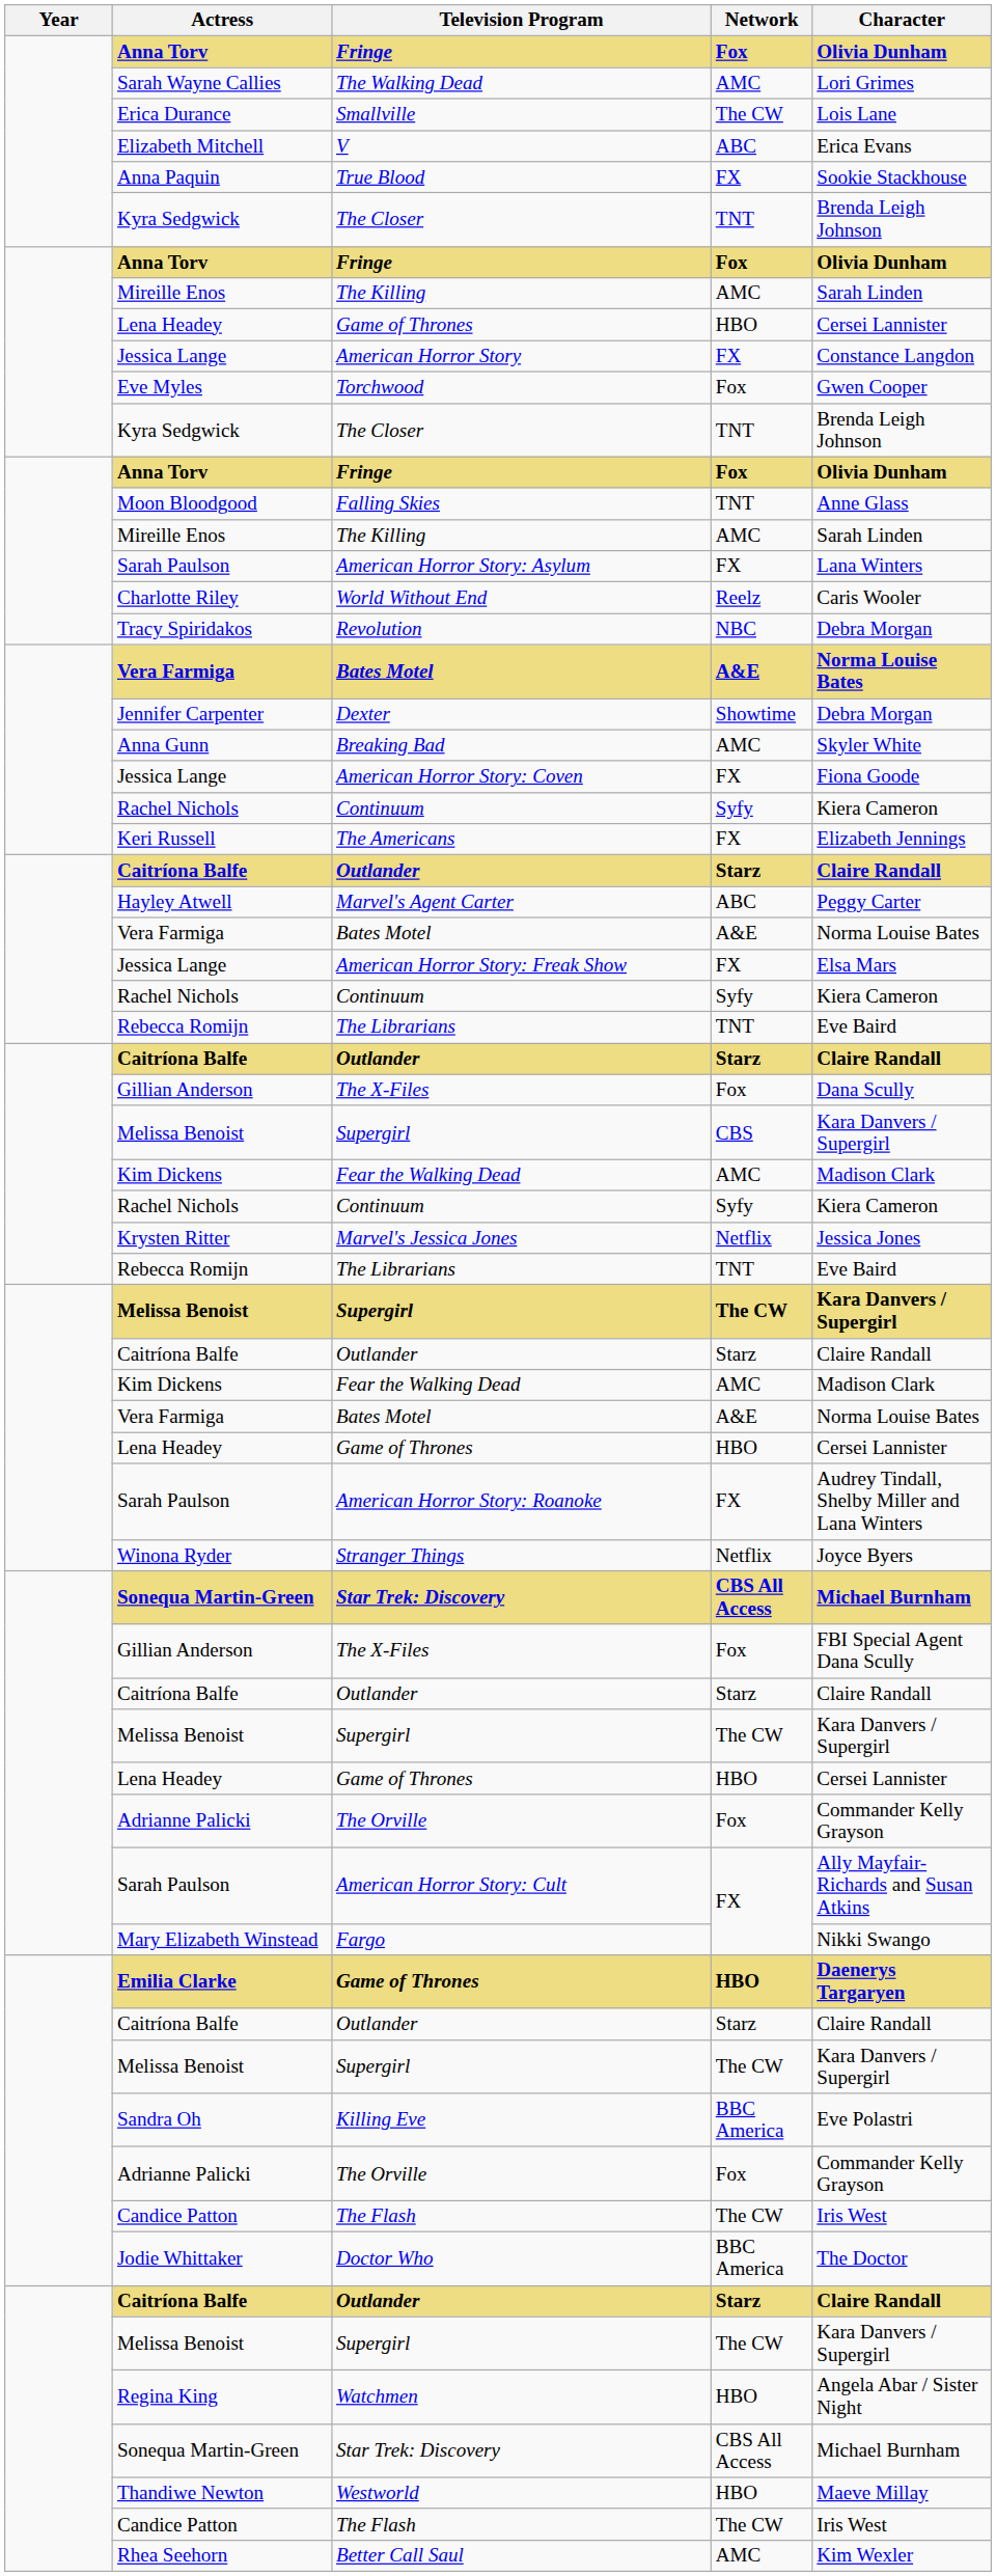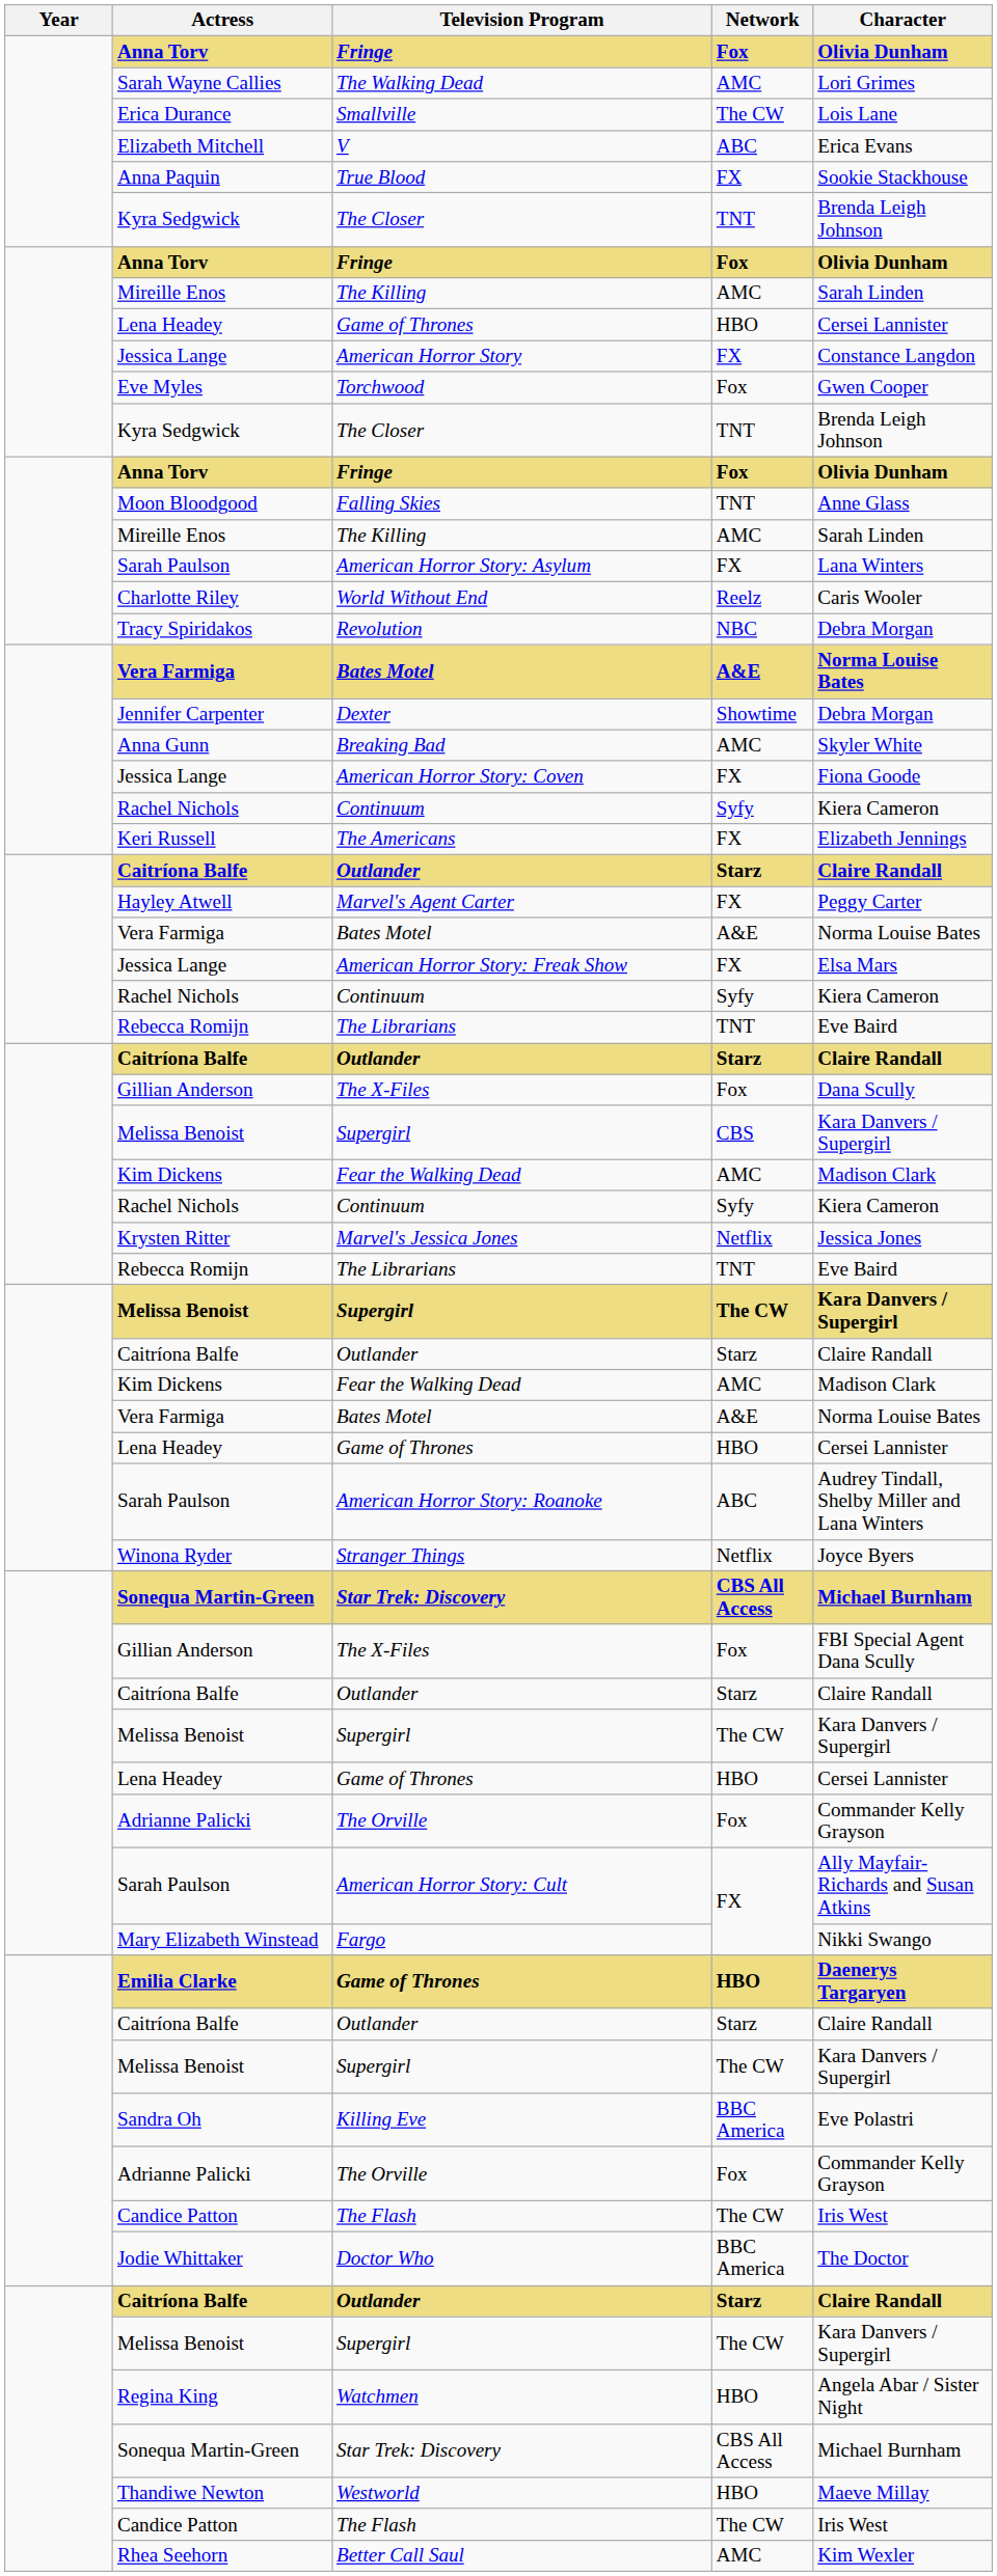 <table class="wikitable" width="800px" border="1" cellpadding="5" cellspacing="0" align="center">
 <tr>
 <th width="80px">Year</th>
 <th width="170px">Actress</th>
 <th width="300px">Television Program</th>
 <th>Network</th>
 <th>Character</th>
 </tr>
 <tr>
 <td rowspan="6"></td>
 <td style="background:#EEDD82"><strong><a href='#'>Anna Torv</a></strong></td>
 <td style="background:#EEDD82"><strong><em><a href='#'>Fringe</a></em></strong></td>
 <td style="background:#EEDD82"><strong><a href='#'>Fox</a></strong></td>
 <td style="background:#EEDD82"><strong><a href='#'>Olivia Dunham</a></strong></td>
 </tr>
 <tr>
 <td><a href='#'>Sarah Wayne Callies</a></td>
 <td><em><a href='#'>The Walking Dead</a></em></td>
 <td><a href='#'>AMC</a></td>
 <td><a href='#'>Lori Grimes</a></td>
 </tr>
 <tr>
 <td><a href='#'>Erica Durance</a></td>
 <td><em><a href='#'>Smallville</a></em></td>
 <td><a href='#'>The CW</a></td>
 <td><a href='#'>Lois Lane</a></td>
 </tr>
 <tr>
 <td><a href='#'>Elizabeth Mitchell</a></td>
 <td><em><a href='#'>V</a></em></td>
 <td><a href='#'>ABC</a></td>
 <td>Erica Evans</td>
 </tr>
 <tr>
 <td><a href='#'>Anna Paquin</a></td>
 <td><em><a href='#'>True Blood</a></em></td>
 <td><a href='#'>FX</a></td>
 <td><a href='#'>Sookie Stackhouse</a></td>
 </tr>
 <tr>
 <td><a href='#'>Kyra Sedgwick</a></td>
 <td><em><a href='#'>The Closer</a></em></td>
 <td><a href='#'>TNT</a></td>
 <td><a href='#'>Brenda Leigh Johnson</a></td>
 </tr>
 <tr>
 <td rowspan="6"></td>
 <td style="background:#EEDD82"><strong>Anna Torv</strong></td>
 <td style="background:#EEDD82"><strong><em>Fringe</em></strong></td>
 <td style="background:#EEDD82"><strong>Fox</strong></td>
 <td style="background:#EEDD82"><strong>Olivia Dunham</strong></td>
 </tr>
 <tr>
 <td><a href='#'>Mireille Enos</a></td>
 <td><em><a href='#'>The Killing</a></em></td>
 <td>AMC</td>
 <td><a href='#'>Sarah Linden</a></td>
 </tr>
 <tr>
 <td><a href='#'>Lena Headey</a></td>
 <td><em><a href='#'>Game of Thrones</a></em></td>
 <td>HBO</td>
 <td><a href='#'>Cersei Lannister</a></td>
 </tr>
 <tr>
 <td><a href='#'>Jessica Lange</a></td>
 <td><em><a href='#'>American Horror Story</a></em></td>
 <td><a href='#'>FX</a></td>
 <td><a href='#'>Constance Langdon</a></td>
 </tr>
 <tr>
 <td><a href='#'>Eve Myles</a></td>
 <td><em><a href='#'>Torchwood</a></em></td>
 <td>Fox</td>
 <td><a href='#'>Gwen Cooper</a></td>
 </tr>
 <tr>
 <td>Kyra Sedgwick</td>
 <td><em>The Closer</em></td>
 <td>TNT</td>
 <td>Brenda Leigh Johnson</td>
 </tr>
 <tr>
 <td rowspan="6"></td>
 <td style="background:#EEDD82"><strong>Anna Torv</strong></td>
 <td style="background:#EEDD82"><strong><em>Fringe</em></strong></td>
 <td style="background:#EEDD82"><strong>Fox</strong></td>
 <td style="background:#EEDD82"><strong>Olivia Dunham</strong></td>
 </tr>
 <tr>
 <td><a href='#'>Moon Bloodgood</a></td>
 <td><em><a href='#'>Falling Skies</a></em></td>
 <td>TNT</td>
 <td><a href='#'>Anne Glass</a></td>
 </tr>
 <tr>
 <td>Mireille Enos</td>
 <td><em>The Killing</em></td>
 <td>AMC</td>
 <td>Sarah Linden</td>
 </tr>
 <tr>
 <td><a href='#'>Sarah Paulson</a></td>
 <td><em><a href='#'>American Horror Story: Asylum</a></em></td>
 <td>FX</td>
 <td><a href='#'>Lana Winters</a></td>
 </tr>
 <tr>
 <td><a href='#'>Charlotte Riley</a></td>
 <td><em><a href='#'>World Without End</a></em></td>
 <td><a href='#'>Reelz</a></td>
 <td>Caris Wooler</td>
 </tr>
 <tr>
 <td><a href='#'>Tracy Spiridakos</a></td>
 <td><em><a href='#'>Revolution</a></em></td>
 <td><a href='#'>NBC</a></td>
 <td><a href='#'>Debra Morgan</a></td>
 </tr>
 <tr>
 <td rowspan="6"></td>
 <td style="background:#EEDD82"><strong><a href='#'>Vera Farmiga</a></strong></td>
 <td style="background:#EEDD82"><strong><em><a href='#'>Bates Motel</a></em></strong></td>
 <td style="background:#EEDD82"><strong><a href='#'>A&E</a></strong></td>
 <td style="background:#EEDD82"><strong><a href='#'>Norma Louise Bates</a></strong></td>
 </tr>
 <tr>
 <td><a href='#'>Jennifer Carpenter</a></td>
 <td><em><a href='#'>Dexter</a></em></td>
 <td><a href='#'>Showtime</a></td>
 <td><a href='#'>Debra Morgan</a></td>
 </tr>
 <tr>
 <td><a href='#'>Anna Gunn</a></td>
 <td><em><a href='#'>Breaking Bad</a></em></td>
 <td>AMC</td>
 <td><a href='#'>Skyler White</a></td>
 </tr>
 <tr>
 <td>Jessica Lange</td>
 <td><em><a href='#'>American Horror Story: Coven</a></em></td>
 <td>FX</td>
 <td><a href='#'>Fiona Goode</a></td>
 </tr>
 <tr>
 <td><a href='#'>Rachel Nichols</a></td>
 <td><em><a href='#'>Continuum</a></em></td>
 <td><a href='#'>Syfy</a></td>
 <td>Kiera Cameron</td>
 </tr>
 <tr>
 <td><a href='#'>Keri Russell</a></td>
 <td><em><a href='#'>The Americans</a></em></td>
 <td>FX</td>
 <td><a href='#'>Elizabeth Jennings</a></td>
 </tr>
 <tr>
 <td rowspan="6"></td>
 <td style="background:#EEDD82"><strong><a href='#'>Caitríona Balfe</a></strong></td>
 <td style="background:#EEDD82"><strong><em><a href='#'>Outlander</a></em></strong></td>
 <td style="background:#EEDD82"><strong>Starz</strong></td>
 <td style="background:#EEDD82"><strong><a href='#'>Claire Randall</a></strong></td>
 </tr>
 <tr>
 <td><a href='#'>Hayley Atwell</a></td>
 <td><em><a href='#'>Marvel's Agent Carter</a></em></td>
-<td>ABC</td>
+<td>FX</td>
 <td><a href='#'>Peggy Carter</a></td>
 </tr>
 <tr>
 <td>Vera Farmiga</td>
 <td><em>Bates Motel</em></td>
 <td>A&E</td>
 <td>Norma Louise Bates</td>
 </tr>
 <tr>
 <td>Jessica Lange</td>
 <td><em><a href='#'>American Horror Story: Freak Show</a></em></td>
 <td>FX</td>
 <td><a href='#'>Elsa Mars</a></td>
 </tr>
 <tr>
 <td>Rachel Nichols</td>
 <td><em>Continuum</em></td>
 <td>Syfy</td>
 <td>Kiera Cameron</td>
 </tr>
 <tr>
 <td><a href='#'>Rebecca Romijn</a></td>
 <td><em><a href='#'>The Librarians</a></em></td>
 <td>TNT</td>
 <td>Eve Baird</td>
 </tr>
 <tr>
 <td rowspan="7"></td>
 <td style="background:#EEDD82"><strong>Caitríona Balfe</strong></td>
 <td style="background:#EEDD82"><strong><em>Outlander</em></strong></td>
 <td style="background:#EEDD82"><strong>Starz</strong></td>
 <td style="background:#EEDD82"><strong>Claire Randall</strong></td>
 </tr>
 <tr>
 <td><a href='#'>Gillian Anderson</a></td>
 <td><em><a href='#'>The X-Files</a></em></td>
 <td>Fox</td>
 <td><a href='#'>Dana Scully</a></td>
 </tr>
 <tr>
 <td><a href='#'>Melissa Benoist</a></td>
 <td><em><a href='#'>Supergirl</a></em></td>
 <td><a href='#'>CBS</a></td>
 <td><a href='#'>Kara Danvers / Supergirl</a></td>
 </tr>
 <tr>
 <td><a href='#'>Kim Dickens</a></td>
 <td><em><a href='#'>Fear the Walking Dead</a></em></td>
 <td>AMC</td>
 <td><a href='#'>Madison Clark</a></td>
 </tr>
 <tr>
 <td>Rachel Nichols</td>
 <td><em>Continuum</em></td>
 <td>Syfy</td>
 <td>Kiera Cameron</td>
 </tr>
 <tr>
 <td><a href='#'>Krysten Ritter</a></td>
 <td><em><a href='#'>Marvel's Jessica Jones</a></em></td>
 <td><a href='#'>Netflix</a></td>
 <td><a href='#'>Jessica Jones</a></td>
 </tr>
 <tr>
 <td>Rebecca Romijn</td>
 <td><em>The Librarians</em></td>
 <td>TNT</td>
 <td>Eve Baird</td>
 </tr>
 <tr>
 <td rowspan=7></td>
 <td style="background:#EEDD82"><strong>Melissa Benoist</strong></td>
 <td style="background:#EEDD82"><strong><em>Supergirl</em></strong></td>
 <td style="background:#EEDD82"><strong>The CW</strong></td>
 <td style="background:#EEDD82"><strong>Kara Danvers / Supergirl</strong></td>
 </tr>
 <tr>
 <td>Caitríona Balfe</td>
 <td><em>Outlander</em></td>
 <td>Starz</td>
 <td>Claire Randall</td>
 </tr>
 <tr>
 <td>Kim Dickens</td>
 <td><em>Fear the Walking Dead</em></td>
 <td>AMC</td>
 <td>Madison Clark</td>
 </tr>
 <tr>
 <td>Vera Farmiga</td>
 <td><em>Bates Motel</em></td>
 <td>A&E</td>
 <td>Norma Louise Bates</td>
 </tr>
 <tr>
 <td>Lena Headey</td>
 <td><em>Game of Thrones</em></td>
 <td>HBO</td>
 <td>Cersei Lannister</td>
 </tr>
 <tr>
 <td>Sarah Paulson</td>
 <td><em><a href='#'>American Horror Story: Roanoke</a></em></td>
-<td>FX</td>
+<td>ABC</td>
 <td>Audrey Tindall, Shelby Miller and Lana Winters</td>
 </tr>
 <tr>
 <td><a href='#'>Winona Ryder</a></td>
 <td><em><a href='#'>Stranger Things</a></em></td>
 <td>Netflix</td>
 <td>Joyce Byers</td>
 </tr>
 <tr>
 <td rowspan=8></td>
 <td style="background:#EEDD82"><strong><a href='#'>Sonequa Martin-Green</a></strong></td>
 <td style="background:#EEDD82"><strong><em><a href='#'>Star Trek: Discovery</a></em></strong></td>
 <td style="background:#EEDD82"><strong><a href='#'>CBS All Access</a></strong></td>
 <td style="background:#EEDD82"><strong><a href='#'>Michael Burnham</a></strong></td>
 </tr>
 <tr>
 <td>Gillian Anderson</td>
 <td><em>The X-Files</em></td>
 <td>Fox</td>
 <td>FBI Special Agent Dana Scully</td>
 </tr>
 <tr>
 <td>Caitríona Balfe</td>
 <td><em>Outlander</em></td>
 <td>Starz</td>
 <td>Claire Randall</td>
 </tr>
 <tr>
 <td>Melissa Benoist</td>
 <td><em>Supergirl</em></td>
 <td>The CW</td>
 <td>Kara Danvers / Supergirl</td>
 </tr>
 <tr>
 <td>Lena Headey</td>
 <td><em>Game of Thrones</em></td>
 <td>HBO</td>
 <td>Cersei Lannister</td>
 </tr>
 <tr>
 <td><a href='#'>Adrianne Palicki</a></td>
 <td><em><a href='#'>The Orville</a></em></td>
 <td>Fox</td>
 <td>Commander Kelly Grayson</td>
 </tr>
 <tr>
 <td>Sarah Paulson</td>
 <td><em><a href='#'>American Horror Story: Cult</a></em></td>
 <td rowspan="2">FX</td>
 <td><a href='#'>Ally Mayfair-Richards</a> and <a href='#'>Susan Atkins</a></td>
 </tr>
 <tr>
 <td><a href='#'>Mary Elizabeth Winstead</a></td>
 <td><em><a href='#'>Fargo</a></em></td>
 <td>Nikki Swango</td>
 </tr>
 <tr>
 <td rowspan=7></td>
 <td style="background:#EEDD82"><strong><a href='#'>Emilia Clarke</a></strong></td>
 <td style="background:#EEDD82"><strong><em>Game of Thrones</em></strong></td>
 <td style="background:#EEDD82"><strong>HBO</strong></td>
 <td style="background:#EEDD82"><strong><a href='#'>Daenerys Targaryen</a></strong></td>
 </tr>
 <tr>
 <td>Caitríona Balfe</td>
 <td><em>Outlander</em></td>
 <td>Starz</td>
 <td>Claire Randall</td>
 </tr>
 <tr>
 <td>Melissa Benoist</td>
 <td><em>Supergirl</em></td>
 <td>The CW</td>
 <td>Kara Danvers / Supergirl</td>
 </tr>
 <tr>
 <td><a href='#'>Sandra Oh</a></td>
 <td><em><a href='#'>Killing Eve</a></em></td>
 <td><a href='#'>BBC America</a></td>
 <td>Eve Polastri</td>
 </tr>
 <tr>
 <td>Adrianne Palicki</td>
 <td><em>The Orville</em></td>
 <td>Fox</td>
 <td>Commander Kelly Grayson</td>
 </tr>
 <tr>
 <td><a href='#'>Candice Patton</a></td>
 <td><em><a href='#'>The Flash</a></em></td>
 <td>The CW</td>
 <td><a href='#'>Iris West</a></td>
 </tr>
 <tr>
 <td><a href='#'>Jodie Whittaker</a></td>
 <td><em><a href='#'>Doctor Who</a></em></td>
 <td>BBC America</td>
 <td><a href='#'>The Doctor</a></td>
 </tr>
 <tr>
 <td rowspan=7></td>
 <td style="background:#EEDD82"><strong>Caitríona Balfe</strong></td>
 <td style="background:#EEDD82"><strong><em>Outlander</em></strong></td>
 <td style="background:#EEDD82"><strong>Starz</strong></td>
 <td style="background:#EEDD82"><strong>Claire Randall</strong></td>
 </tr>
 <tr>
 <td>Melissa Benoist</td>
 <td><em>Supergirl</em></td>
 <td>The CW</td>
 <td>Kara Danvers / Supergirl</td>
 </tr>
 <tr>
 <td><a href='#'>Regina King</a></td>
 <td><em><a href='#'>Watchmen</a></em></td>
 <td>HBO</td>
 <td>Angela Abar / Sister Night</td>
 </tr>
 <tr>
 <td>Sonequa Martin-Green</td>
 <td><em>Star Trek: Discovery</em></td>
 <td>CBS All Access</td>
 <td>Michael Burnham</td>
 </tr>
 <tr>
 <td><a href='#'>Thandiwe Newton</a></td>
 <td><em><a href='#'>Westworld</a></em></td>
 <td>HBO</td>
 <td><a href='#'>Maeve Millay</a></td>
 </tr>
 <tr>
 <td>Candice Patton</td>
 <td><em>The Flash</em></td>
 <td>The CW</td>
 <td>Iris West</td>
 </tr>
 <tr>
 <td><a href='#'>Rhea Seehorn</a></td>
 <td><em><a href='#'>Better Call Saul</a></em></td>
 <td>AMC</td>
 <td><a href='#'>Kim Wexler</a></td>
 </tr>
 </table>
